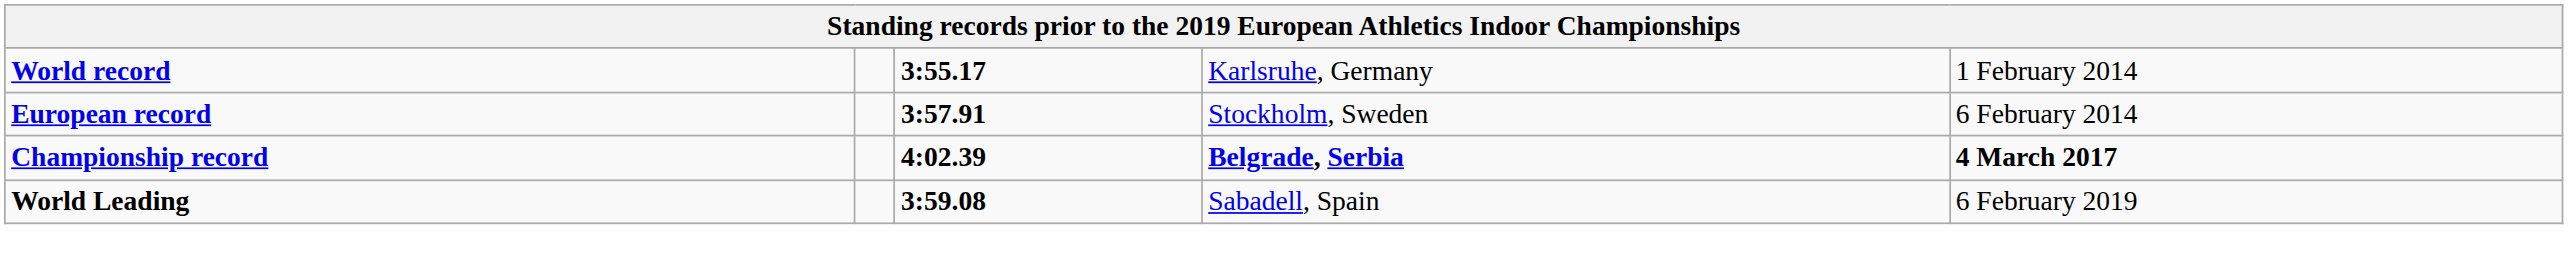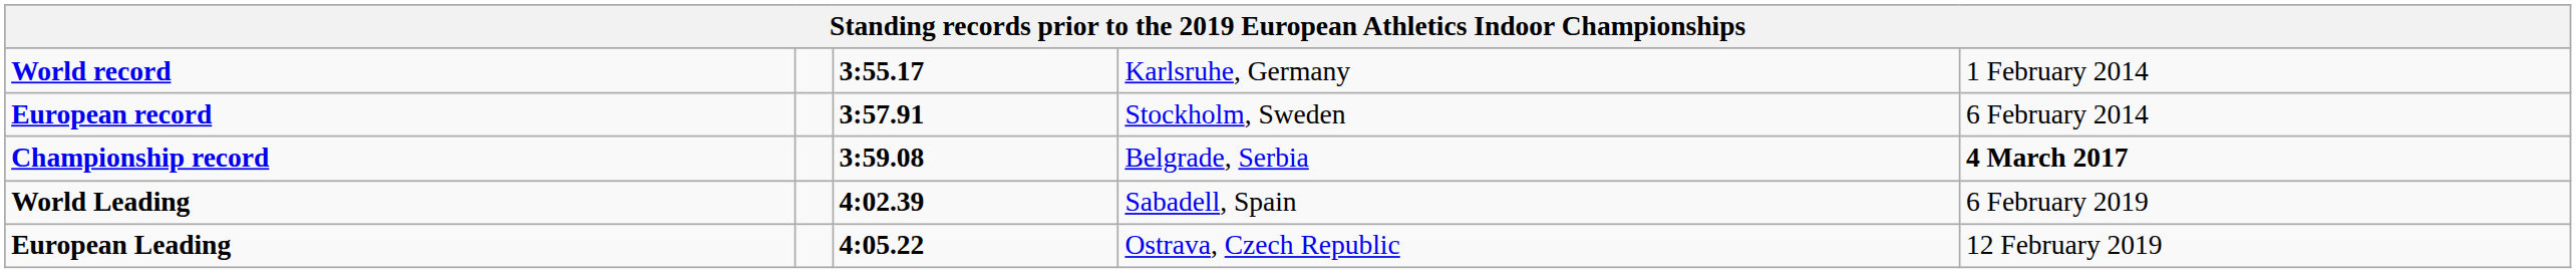 <table class="wikitable" width=75%>
 <tr>
 <th colspan="5">Standing records prior to the 2019 European Athletics Indoor Championships</th>
 </tr>
 <tr>
 <td><strong><a href='#'>World record</a></strong></td>
 <td></td>
 <td><strong>3:55.17</strong></td>
 <td><a href='#'>Karlsruhe</a>, Germany</td>
 <td>1 February 2014</td>
 </tr>
 <tr>
 <td><strong><a href='#'>European record</a></strong></td>
 <td></td>
 <td><strong>3:57.91</strong></td>
 <td><a href='#'>Stockholm</a>, Sweden</td>
 <td>6 February 2014</td>
 </tr>
 <tr>
 <td><strong><a href='#'>Championship record</a></strong></td>
 <td></td>
-<td><strong>4:02.39</strong></td>
-<td><strong><a href='#'>Belgrade</a>, <a href='#'>Serbia</a></strong></td>
+<td><strong>3:59.08</strong></td>
+<td><a href='#'>Belgrade</a>, <a href='#'>Serbia</a></td>
 <td><strong>4 March 2017</strong></td>
 </tr>
 <tr>
 <td><strong>World Leading</strong></td>
 <td></td>
-<td><strong>3:59.08</strong></td>
+<td><strong>4:02.39</strong></td>
 <td><a href='#'>Sabadell</a>, Spain</td>
 <td>6 February 2019</td>
 </tr>
+<tr>
+<td><strong>European Leading</strong></td>
+<td></td>
+<td><strong>4:05.22</strong></td>
+<td><a href='#'>Ostrava</a>, <a href='#'>Czech Republic</a></td>
+<td>12 February 2019</td>
+</tr>
 </table>
